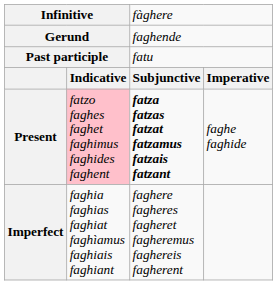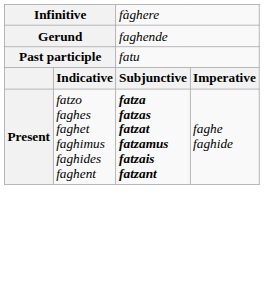 <table class="wikitable">
 <tr>
 <th colspan=2>Infinitive</th>
 <td colspan=2><em>fàghere</em></td>
 </tr>
 <tr>
 <th colspan=2>Gerund</th>
 <td colspan=2><em>faghende</em></td>
 </tr>
 <tr>
 <th colspan=2>Past participle</th>
 <td colspan=2><em>fatu</em></td>
 </tr>
 <tr>
 <th></th>
 <th>Indicative</th>
 <th>Subjunctive</th>
 <th>Imperative</th>
 </tr>
 <tr>
 <th>Present</th>
-<td style="background: pink;"><em>fatzo</em><br><em>faghes</em><br><em>faghet</em><br><em>faghimus</em><br><em>faghides</em><br><em>faghent</em></td>
+<td><em>fatzo</em><br><em>faghes</em><br><em>faghet</em><br><em>faghimus</em><br><em>faghides</em><br><em>faghent</em></td>
 <td><strong><em>fatza</em><br><em>fatzas</em><br><em>fatzat</em><br><em>fatzamus</em><br><em>fatzais</em><br><em>fatzant</em></strong></td>
 <td><em>faghe</em><br><em>faghide</em></td>
 </tr>
-<tr>
-<th>Imperfect</th>
-<td><em>faghia</em><br><em>faghias</em><br><em>faghiat</em><br><em>faghìamus</em><br><em>faghiais</em><br><em>faghiant</em></td>
-<td><em>faghere</em><br><em>fagheres</em><br><em>fagheret</em><br><em>fagheremus</em><br><em>faghereis</em><br><em>fagherent</em></td>
-<td></td>
-</tr>
 </table>
